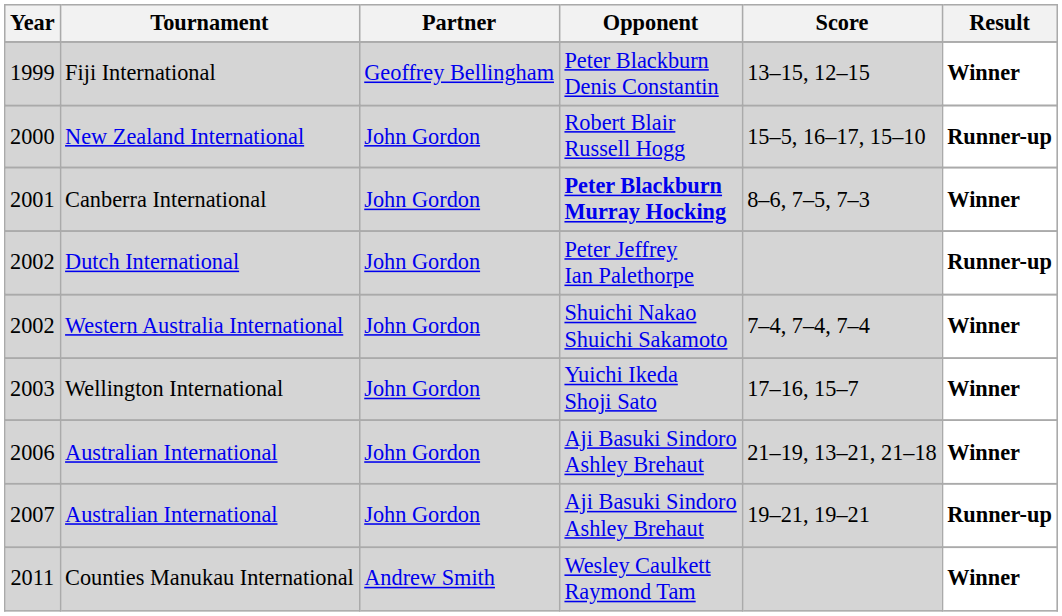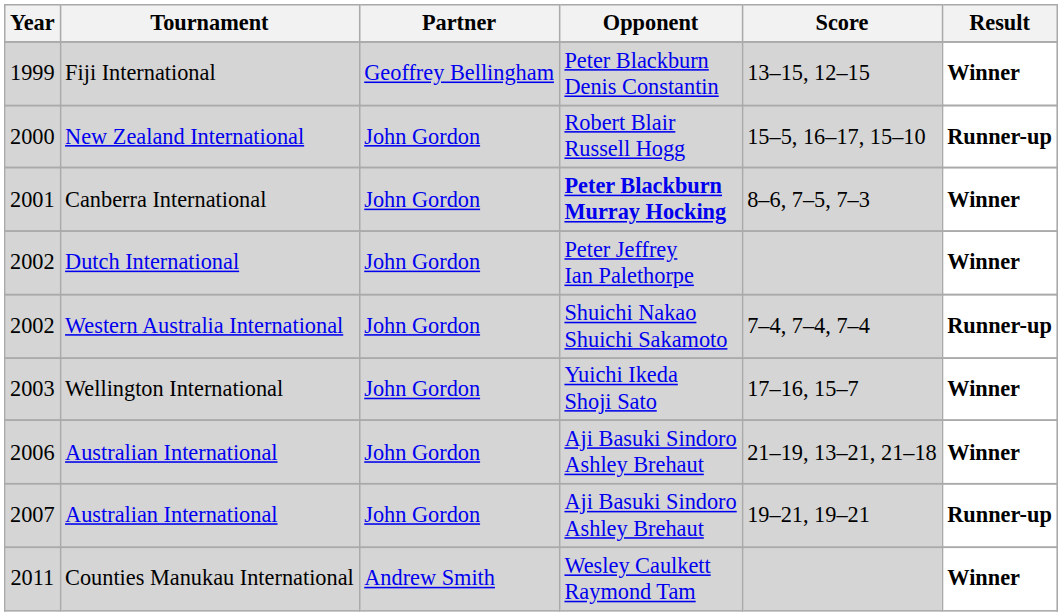 <table class="sortable wikitable" style="font-size: 90%;">
 <tr>
 <th>Year</th>
 <th>Tournament</th>
 <th>Partner</th>
 <th>Opponent</th>
 <th>Score</th>
 <th>Result</th>
 </tr>
 <tr>
 </tr>
 <tr>
 </tr>
 <tr style="background:#D5D5D5">
 <td align="center">1999</td>
 <td align="left">Fiji International</td>
 <td align="left"> <a href='#'>Geoffrey Bellingham</a></td>
 <td align="left"> <a href='#'>Peter Blackburn</a> <br>  <a href='#'>Denis Constantin</a></td>
 <td align="left">13–15, 12–15</td>
 <td style="text-align:left; background:white"> <strong>Winner</strong></td>
 </tr>
 <tr>
 </tr>
 <tr style="background:#D5D5D5">
 <td align="center">2000</td>
 <td align="left"><a href='#'>New Zealand International</a></td>
 <td align="left"> <a href='#'>John Gordon</a></td>
 <td align="left"> <a href='#'>Robert Blair</a> <br>  <a href='#'>Russell Hogg</a></td>
 <td align="left">15–5, 16–17, 15–10</td>
 <td style="text-align:left; background:white"> <strong>Runner-up</strong></td>
 </tr>
 <tr>
 </tr>
 <tr style="background:#D5D5D5">
 <td align="center">2001</td>
 <td align="left">Canberra International</td>
 <td align="left"> <a href='#'>John Gordon</a></td>
 <td align="left"><strong> <a href='#'>Peter Blackburn</a> <br>  <a href='#'>Murray Hocking</a></strong></td>
 <td align="left">8–6, 7–5, 7–3</td>
 <td style="text-align:left; background:white"> <strong>Winner</strong></td>
 </tr>
 <tr>
 </tr>
 <tr style="background:#D5D5D5">
 <td align="center">2002</td>
 <td align="left"><a href='#'>Dutch International</a></td>
 <td align="left"> <a href='#'>John Gordon</a></td>
 <td align="left"> <a href='#'>Peter Jeffrey</a><br> <a href='#'>Ian Palethorpe</a></td>
 <td align="left"></td>
-<td style="text-align:left; background:white"> <strong>Runner-up</strong></td>
+<td style="text-align:left; background:white"> <strong>Winner</strong></td>
 </tr>
 <tr>
 </tr>
 <tr style="background:#D5D5D5">
 <td align="center">2002</td>
 <td align="left"><a href='#'>Western Australia International</a></td>
 <td align="left"> <a href='#'>John Gordon</a></td>
 <td align="left"> <a href='#'>Shuichi Nakao</a> <br>  <a href='#'>Shuichi Sakamoto</a></td>
 <td align="left">7–4, 7–4, 7–4</td>
-<td style="text-align:left; background:white"> <strong>Winner</strong></td>
+<td style="text-align:left; background:white"> <strong>Runner-up</strong></td>
 </tr>
 <tr>
 </tr>
 <tr style="background:#D5D5D5">
 <td align="center">2003</td>
 <td align="left">Wellington International</td>
 <td align="left"> <a href='#'>John Gordon</a></td>
 <td align="left"> <a href='#'>Yuichi Ikeda</a> <br>  <a href='#'>Shoji Sato</a></td>
 <td align="left">17–16, 15–7</td>
 <td style="text-align:left; background:white"> <strong>Winner</strong></td>
 </tr>
 <tr>
 </tr>
 <tr style="background:#D5D5D5">
 <td align="center">2006</td>
 <td align="left"><a href='#'>Australian International</a></td>
 <td align="left"> <a href='#'>John Gordon</a></td>
 <td align="left"> <a href='#'>Aji Basuki Sindoro</a><br> <a href='#'>Ashley Brehaut</a></td>
 <td align="left">21–19, 13–21, 21–18</td>
 <td style="text-align:left; background:white"> <strong>Winner</strong></td>
 </tr>
 <tr>
 </tr>
 <tr style="background:#D5D5D5">
 <td align="center">2007</td>
 <td align="left"><a href='#'>Australian International</a></td>
 <td align="left"> <a href='#'>John Gordon</a></td>
 <td align="left"> <a href='#'>Aji Basuki Sindoro</a> <br>  <a href='#'>Ashley Brehaut</a></td>
 <td align="left">19–21, 19–21</td>
 <td style="text-align:left; background:white"> <strong>Runner-up</strong></td>
 </tr>
 <tr>
 </tr>
 <tr style="background:#D5D5D5">
 <td align="center">2011</td>
 <td align="left">Counties Manukau International</td>
 <td align="left"> <a href='#'>Andrew Smith</a></td>
 <td align="left"> <a href='#'>Wesley Caulkett</a><br> <a href='#'>Raymond Tam</a></td>
 <td align="left"></td>
 <td style="text-align:left; background:white"> <strong>Winner</strong></td>
 </tr>
 </table>
